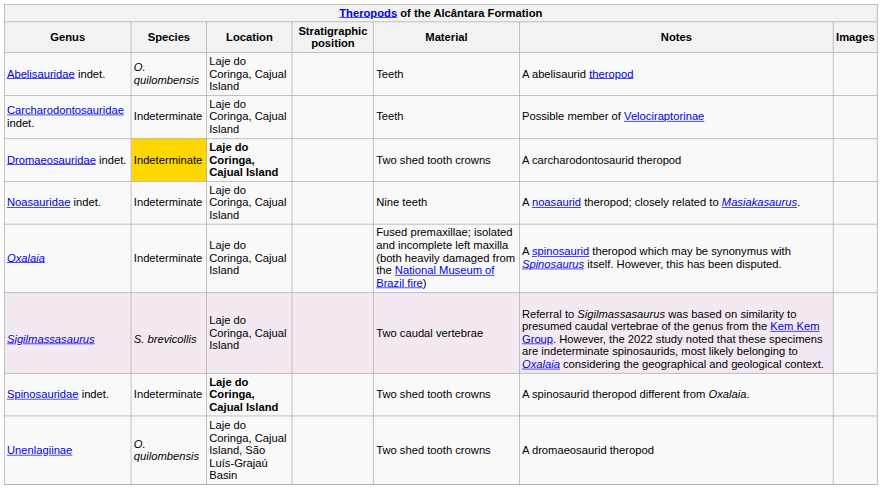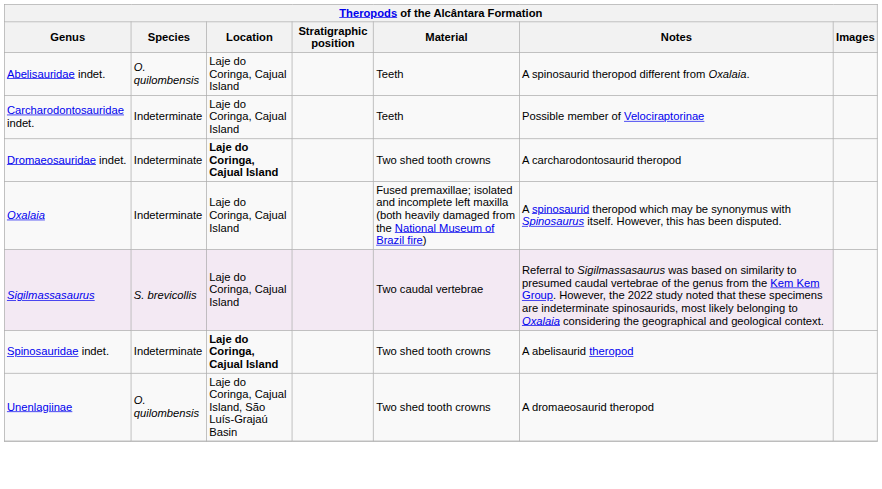 <table class="wikitable" align="center">
 <tr>
 <th colspan="7" align="center"><a href='#'>Theropods</a> of the Alcântara Formation</th>
 </tr>
 <tr>
 <th>Genus</th>
 <th>Species</th>
 <th>Location</th>
 <th>Stratigraphic position</th>
 <th>Material</th>
 <th>Notes</th>
 <th>Images</th>
 </tr>
 <tr>
 <td><a href='#'>Abelisauridae</a> indet.</td>
 <td><em>O. quilombensis</em></td>
 <td>Laje do Coringa, Cajual Island</td>
 <td></td>
 <td>Teeth</td>
-<td>A abelisaurid <a href='#'>theropod</a></td>
+<td>A spinosaurid theropod different from <em>Oxalaia</em>.</td>
 <td></td>
 </tr>
 <tr>
 <td><a href='#'>Carcharodontosauridae</a> indet.</td>
 <td>Indeterminate</td>
 <td>Laje do Coringa, Cajual Island</td>
 <td></td>
 <td>Teeth</td>
 <td>Possible member of <a href='#'>Velociraptorinae</a></td>
 <td></td>
 </tr>
 <tr>
 <td><a href='#'>Dromaeosauridae</a> indet.</td>
-<td style="background: gold;">Indeterminate</td>
+<td>Indeterminate</td>
 <td><strong>Laje do Coringa, Cajual Island</strong></td>
 <td></td>
 <td>Two shed tooth crowns</td>
 <td>A carcharodontosaurid theropod</td>
-<td></td>
-</tr>
-<tr>
-<td><a href='#'>Noasauridae</a> indet.</td>
-<td>Indeterminate</td>
-<td>Laje do Coringa, Cajual Island</td>
-<td></td>
-<td>Nine teeth</td>
-<td>A <a href='#'>noasaurid</a> theropod; closely related to <em><a href='#'>Masiakasaurus</a></em>.</td>
 <td></td>
 </tr>
 <tr>
 <td><em><a href='#'>Oxalaia</a></em></td>
 <td>Indeterminate</td>
 <td>Laje do Coringa, Cajual Island</td>
 <td></td>
 <td>Fused premaxillae; isolated and incomplete left maxilla (both heavily damaged from the <a href='#'>National Museum of Brazil fire</a>)</td>
 <td>A <a href='#'>spinosaurid</a> theropod which may be synonymus with <em><a href='#'>Spinosaurus</a></em> itself. However, this has been disputed.</td>
 <td></td>
 </tr>
 <tr>
 <td style="background:#f3e9f3;"><br><em><a href='#'>Sigilmassasaurus</a></em></td>
 <td style="background:#f3e9f3;"><br><em>S. brevicollis</em></td>
 <td style="background:#f3e9f3;">Laje do Coringa, Cajual Island</td>
 <td style="background:#f3e9f3;"></td>
 <td style="background:#f3e9f3;">Two caudal vertebrae</td>
 <td style="background:#f3e9f3;"><br>Referral to <em>Sigilmassasaurus</em> was based on similarity to presumed caudal vertebrae of the genus from the <a href='#'>Kem Kem Group</a>. However, the 2022 study noted that these specimens are indeterminate spinosaurids, most likely belonging to <em><a href='#'>Oxalaia</a></em> considering the geographical and geological context.</td>
 <td></td>
 </tr>
 <tr>
 <td><a href='#'>Spinosauridae</a> indet.</td>
 <td>Indeterminate</td>
 <td><strong>Laje do Coringa, Cajual Island</strong></td>
 <td></td>
 <td>Two shed tooth crowns</td>
-<td>A spinosaurid theropod different from <em>Oxalaia</em>.</td>
+<td>A abelisaurid <a href='#'>theropod</a></td>
 <td></td>
 </tr>
 <tr>
 <td><a href='#'>Unenlagiinae</a></td>
 <td><em>O. quilombensis</em></td>
 <td>Laje do Coringa, Cajual Island, São  Luís-Grajaú  Basin</td>
 <td></td>
 <td>Two shed tooth crowns</td>
 <td>A dromaeosaurid theropod</td>
 <td></td>
 </tr>
 <tr>
 </tr>
 </table>
